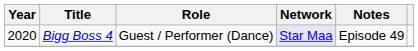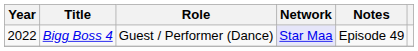 <table class="wikitable">
 <tr>
 <th>Year</th>
 <th>Title</th>
 <th>Role</th>
 <th>Network</th>
 <th>Notes</th>
 <th scope="col" class="unsortable"></th>
 </tr>
 <tr>
-<td>2020</td>
+<td>2022</td>
 <td><a href='#'><em>Bigg Boss 4</em></a></td>
 <td>Guest / Performer (Dance)</td>
 <td style="background: lavender;"><a href='#'>Star Maa</a></td>
 <td>Episode 49</td>
 <td></td>
 </tr>
 <tr>
 </tr>
 </table>
